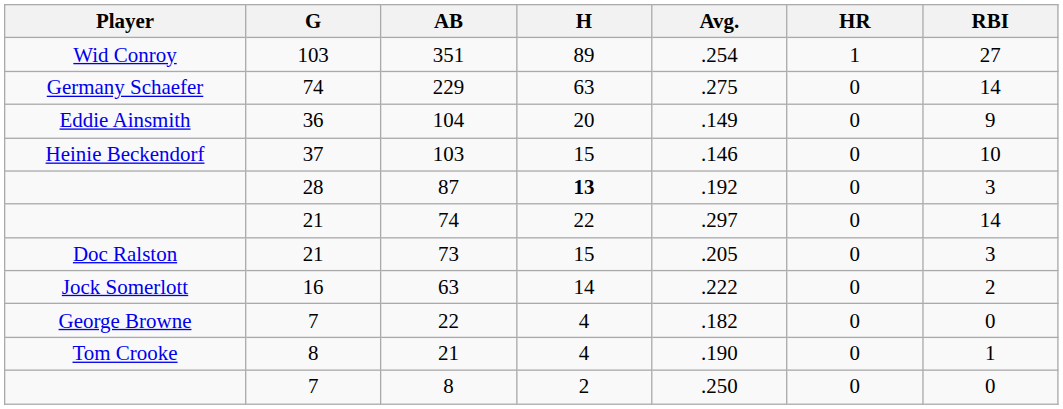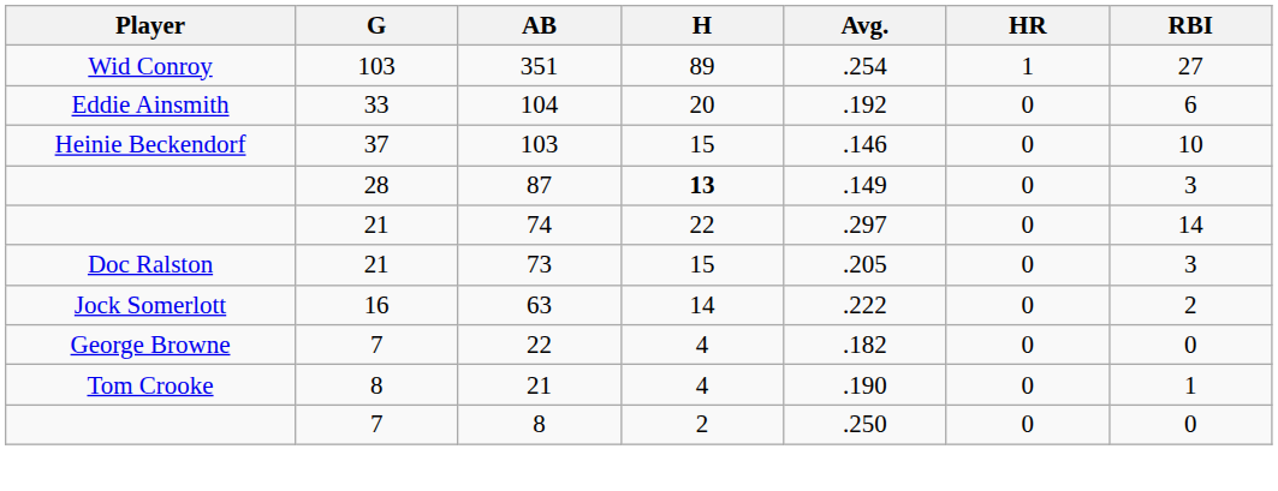 <table class="wikitable sortable">
 <tr>
 <th bgcolor="#DDDDFF" width="16%">Player</th>
 <th bgcolor="#DDDDFF" width="9%">G</th>
 <th bgcolor="#DDDDFF" width="9%">AB</th>
 <th bgcolor="#DDDDFF" width="9%">H</th>
 <th bgcolor="#DDDDFF" width="9%">Avg.</th>
 <th bgcolor="#DDDDFF" width="9%">HR</th>
 <th bgcolor="#DDDDFF" width="9%">RBI</th>
 </tr>
 <tr align="center">
 <td><a href='#'>Wid Conroy</a></td>
 <td>103</td>
 <td>351</td>
 <td>89</td>
 <td>.254</td>
 <td>1</td>
 <td>27</td>
 </tr>
 <tr align=center>
-<td><a href='#'>Germany Schaefer</a></td>
-<td>74</td>
-<td>229</td>
-<td>63</td>
-<td>.275</td>
-<td>0</td>
-<td>14</td>
-</tr>
-<tr align=center>
 <td><a href='#'>Eddie Ainsmith</a></td>
-<td>36</td>
+<td>33</td>
 <td>104</td>
 <td>20</td>
-<td>.149</td>
+<td>.192</td>
 <td>0</td>
-<td>9</td>
+<td>6</td>
 </tr>
 <tr align=center>
 <td><a href='#'>Heinie Beckendorf</a></td>
 <td>37</td>
 <td>103</td>
 <td>15</td>
 <td>.146</td>
 <td>0</td>
 <td>10</td>
 </tr>
 <tr align=center>
 <td></td>
 <td>28</td>
 <td>87</td>
 <td><strong>13</strong></td>
-<td>.192</td>
+<td>.149</td>
 <td>0</td>
 <td>3</td>
 </tr>
 <tr align="center">
 <td></td>
 <td>21</td>
 <td>74</td>
 <td>22</td>
 <td>.297</td>
 <td>0</td>
 <td>14</td>
 </tr>
 <tr align="center">
 <td><a href='#'>Doc Ralston</a></td>
 <td>21</td>
 <td>73</td>
 <td>15</td>
 <td>.205</td>
 <td>0</td>
 <td>3</td>
 </tr>
 <tr align=center>
 <td><a href='#'>Jock Somerlott</a></td>
 <td>16</td>
 <td>63</td>
 <td>14</td>
 <td>.222</td>
 <td>0</td>
 <td>2</td>
 </tr>
 <tr align=center>
 <td><a href='#'>George Browne</a></td>
 <td>7</td>
 <td>22</td>
 <td>4</td>
 <td>.182</td>
 <td>0</td>
 <td>0</td>
 </tr>
 <tr align=center>
 <td><a href='#'>Tom Crooke</a></td>
 <td>8</td>
 <td>21</td>
 <td>4</td>
 <td>.190</td>
 <td>0</td>
 <td>1</td>
 </tr>
 <tr align=center>
 <td></td>
 <td>7</td>
 <td>8</td>
 <td>2</td>
 <td>.250</td>
 <td>0</td>
 <td>0</td>
 </tr>
 </table>
